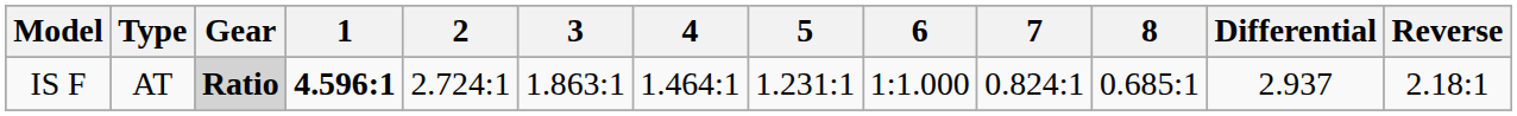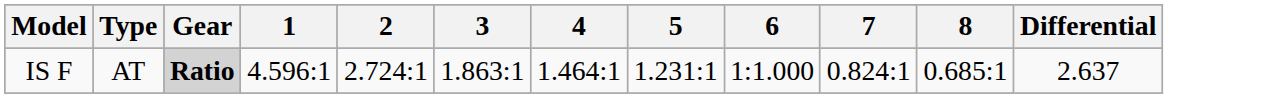 <table class=wikitable style="text-align: center;">
 <tr>
 <th>Model</th>
 <th>Type</th>
 <th>Gear</th>
 <th>1</th>
 <th>2</th>
 <th>3</th>
 <th>4</th>
 <th>5</th>
 <th>6</th>
 <th>7</th>
 <th>8</th>
 <th>Differential</th>
-<th>Reverse</th>
 </tr>
 <tr>
 <td>IS F</td>
 <td>AT</td>
 <td style="background: lightgrey;"><strong>Ratio</strong></td>
-<td><strong>4.596:1</strong></td>
+<td>4.596:1</td>
 <td>2.724:1</td>
 <td>1.863:1</td>
 <td>1.464:1</td>
 <td>1.231:1</td>
 <td>1:1.000</td>
 <td>0.824:1</td>
 <td>0.685:1</td>
-<td>2.937</td>
-<td>2.18:1</td>
+<td>2.637</td>
 </tr>
 </table>
